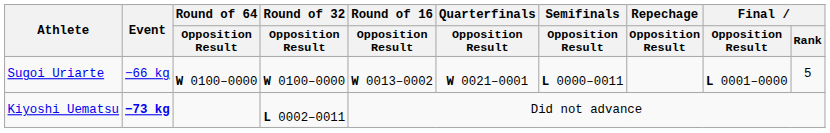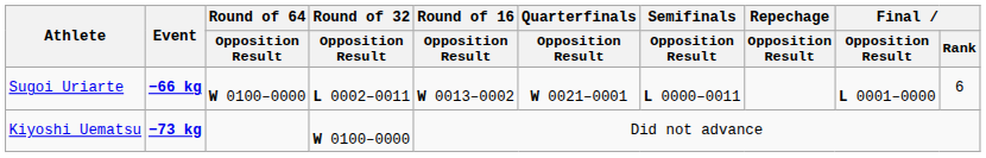 <table class="wikitable" style="font-size:90%">
 <tr>
 <th rowspan=2>Athlete</th>
 <th rowspan=2>Event</th>
 <th>Round of 64</th>
 <th>Round of 32</th>
 <th>Round of 16</th>
 <th>Quarterfinals</th>
 <th>Semifinals</th>
 <th>Repechage</th>
 <th colspan=2>Final / </th>
 </tr>
 <tr style="font-size:95%">
 <th>Opposition<br>Result</th>
 <th>Opposition<br>Result</th>
 <th>Opposition<br>Result</th>
 <th>Opposition<br>Result</th>
 <th>Opposition<br>Result</th>
 <th>Opposition<br>Result</th>
 <th>Opposition<br>Result</th>
 <th>Rank</th>
 </tr>
 <tr align=center>
 <td align=left><a href='#'>Sugoi Uriarte</a></td>
-<td align=left><a href='#'>−66 kg</a></td>
+<td align=left><strong><a href='#'>−66 kg</a></strong></td>
 <td><br><strong>W</strong> 0100–0000</td>
-<td><br><strong>W</strong> 0100–0000</td>
+<td><br><strong>L</strong> 0002–0011</td>
 <td><br><strong>W</strong> 0013–0002</td>
 <td><br><strong>W</strong> 0021–0001</td>
 <td><br><strong>L</strong> 0000–0011</td>
 <td></td>
 <td><br><strong>L</strong> 0001–0000</td>
-<td>5</td>
+<td>6</td>
 </tr>
 <tr align=center>
 <td align=left><a href='#'>Kiyoshi Uematsu</a></td>
 <td align=left><strong><a href='#'>−73 kg</a></strong></td>
 <td></td>
-<td><br><strong>L</strong> 0002–0011</td>
+<td><br><strong>W</strong> 0100–0000</td>
 <td colspan=6>Did not advance</td>
 </tr>
 </table>
